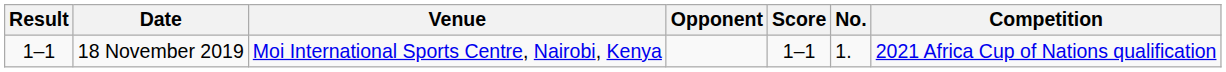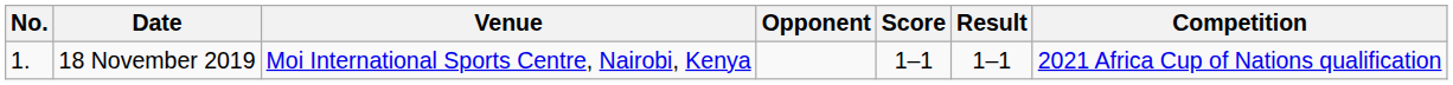 <table class="wikitable">
 <tr>
-<th>Result</th>
+<th>No.</th>
 <th>Date</th>
 <th>Venue</th>
 <th>Opponent</th>
 <th>Score</th>
-<th>No.</th>
+<th>Result</th>
 <th>Competition</th>
 </tr>
 <tr>
-<td align=center>1–1</td>
+<td>1.</td>
 <td>18 November 2019</td>
 <td><a href='#'>Moi International Sports Centre</a>, <a href='#'>Nairobi</a>, <a href='#'>Kenya</a></td>
 <td></td>
 <td align=center>1–1</td>
-<td>1.</td>
+<td align=center>1–1</td>
 <td><a href='#'>2021 Africa Cup of Nations qualification</a></td>
 </tr>
 </table>
